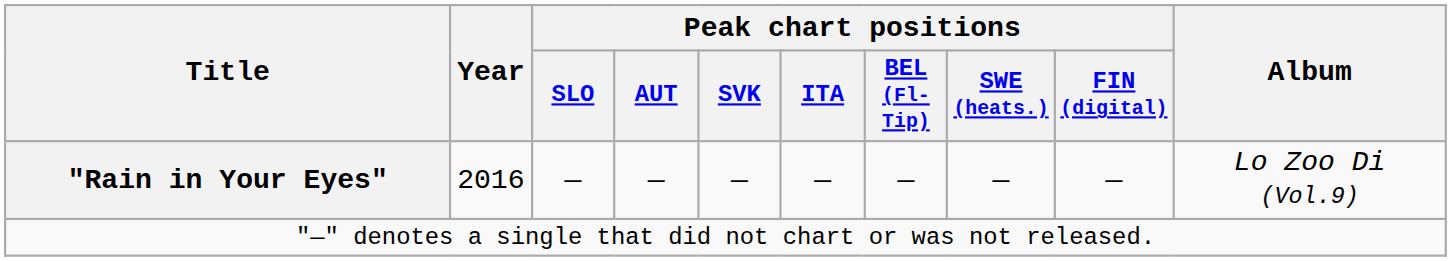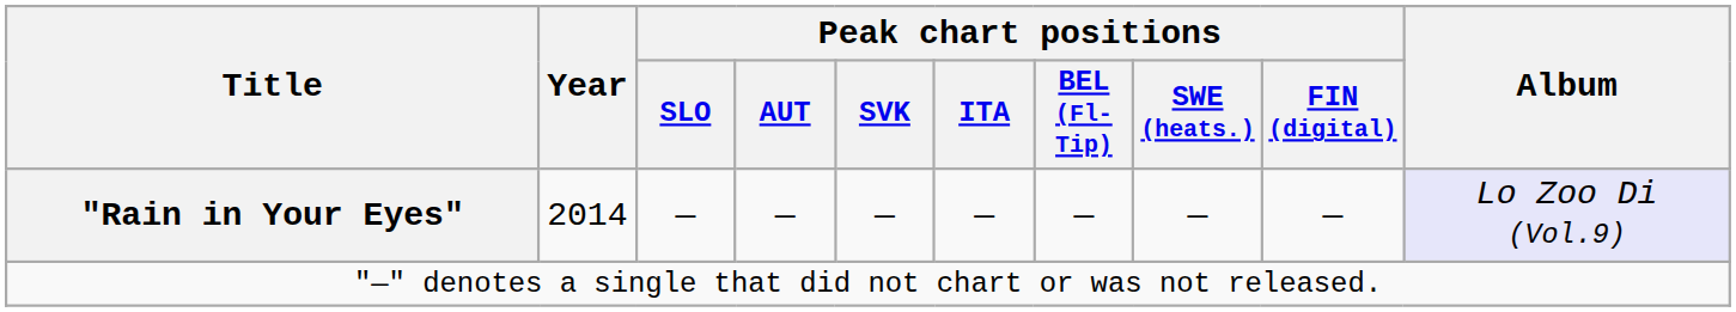 <table class="wikitable plainrowheaders" style="text-align:center;">
 <tr>
 <th rowspan="2" scope="col" width="200">Title</th>
 <th rowspan="2" scope="col">Year</th>
 <th colspan="7" scope="col">Peak chart positions</th>
 <th rowspan="2" scope="col" width="120">Album</th>
 </tr>
 <tr>
 <th scope="col" style="width:3em;font-size:85%;"><a href='#'>SLO</a></th>
 <th scope="col" style="width:3em;font-size:85%;"><a href='#'>AUT</a></th>
 <th scope="col" style="width:3em;font-size:85%;"><a href='#'>SVK</a></th>
 <th scope="col" style="width:3em;font-size:85%;"><a href='#'>ITA</a></th>
 <th scope="col" style="width:3em;font-size:85%;"><a href='#'>BEL<br><small>(Fl-Tip)</small></a></th>
 <th scope="col" style="width:3em;font-size:85%;"><a href='#'>SWE<br><small>(heats.)</small></a></th>
 <th scope="col" style="width:3em;font-size:85%;"><a href='#'>FIN<br><small>(digital)</small></a></th>
 </tr>
 <tr>
 <th scope="row">"Rain in Your Eyes"<br></th>
-<td>2016</td>
+<td>2014</td>
 <td>—</td>
 <td>—</td>
 <td>—</td>
 <td>—</td>
 <td>—</td>
 <td>—</td>
 <td>—</td>
-<td><em>Lo Zoo Di <small>(Vol.9)</small></em></td>
+<td style="background: lavender;"><em>Lo Zoo Di <small>(Vol.9)</small></em></td>
 </tr>
 <tr>
 <td colspan="10" style="text-align:center; font-size:85%;">"—" denotes a single that did not chart or was not released.</td>
 </tr>
 </table>
